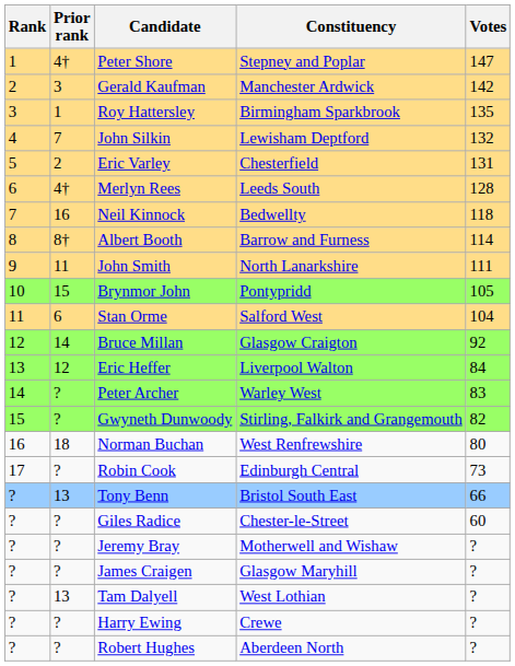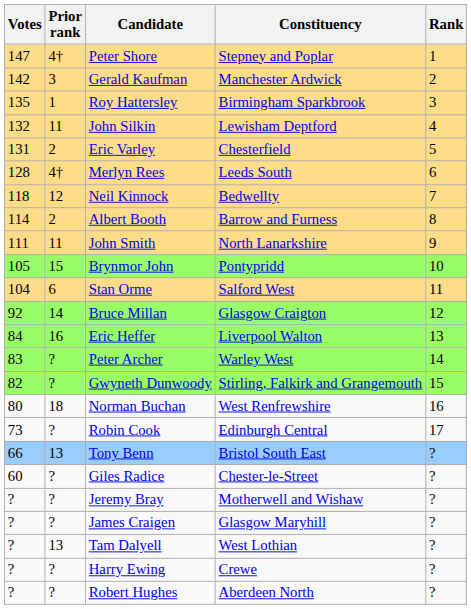 <table class="wikitable sortable">
 <tr>
-<th>Rank<br></th>
+<th>Votes<br></th>
 <th>Prior<br>rank<br></th>
 <th>Candidate<br></th>
 <th>Constituency<br></th>
-<th>Votes<br></th>
+<th>Rank<br></th>
 </tr>
 <tr bgcolor=ffdd88>
-<td>1</td>
+<td>147</td>
 <td>4†</td>
 <td><a href='#'>Peter Shore</a></td>
 <td><a href='#'>Stepney and Poplar</a></td>
-<td>147</td>
+<td>1</td>
 </tr>
 <tr bgcolor=ffdd88>
-<td>2</td>
+<td>142</td>
 <td>3</td>
 <td><a href='#'>Gerald Kaufman</a></td>
 <td><a href='#'>Manchester Ardwick</a></td>
-<td>142</td>
+<td>2</td>
 </tr>
 <tr bgcolor=ffdd88>
-<td>3</td>
+<td>135</td>
 <td>1</td>
 <td><a href='#'>Roy Hattersley</a></td>
 <td><a href='#'>Birmingham Sparkbrook</a></td>
-<td>135</td>
+<td>3</td>
 </tr>
 <tr bgcolor=ffdd88>
-<td>4</td>
-<td>7</td>
+<td>132</td>
+<td>11</td>
 <td><a href='#'>John Silkin</a></td>
 <td><a href='#'>Lewisham Deptford</a></td>
-<td>132</td>
+<td>4</td>
 </tr>
 <tr bgcolor=ffdd88>
-<td>5</td>
+<td>131</td>
 <td>2</td>
 <td><a href='#'>Eric Varley</a></td>
 <td><a href='#'>Chesterfield</a></td>
-<td>131</td>
+<td>5</td>
 </tr>
 <tr bgcolor=ffdd88>
-<td>6</td>
+<td>128</td>
 <td>4†</td>
 <td><a href='#'>Merlyn Rees</a></td>
 <td><a href='#'>Leeds South</a></td>
-<td>128</td>
+<td>6</td>
 </tr>
 <tr bgcolor=ffdd88>
-<td>7</td>
-<td>16</td>
+<td>118</td>
+<td>12</td>
 <td><a href='#'>Neil Kinnock</a></td>
 <td><a href='#'>Bedwellty</a></td>
-<td>118</td>
+<td>7</td>
 </tr>
 <tr bgcolor=ffdd88>
-<td>8</td>
-<td>8†</td>
+<td>114</td>
+<td>2</td>
 <td><a href='#'>Albert Booth</a></td>
 <td><a href='#'>Barrow and Furness</a></td>
-<td>114</td>
+<td>8</td>
 </tr>
 <tr bgcolor=ffdd88>
-<td>9</td>
+<td>111</td>
 <td>11</td>
 <td><a href='#'>John Smith</a></td>
 <td><a href='#'>North Lanarkshire</a></td>
-<td>111</td>
+<td>9</td>
 </tr>
 <tr bgcolor=99ff66>
-<td>10</td>
+<td>105</td>
 <td>15</td>
 <td><a href='#'>Brynmor John</a></td>
 <td><a href='#'>Pontypridd</a></td>
-<td>105</td>
+<td>10</td>
 </tr>
 <tr bgcolor=ffdd88>
-<td>11</td>
+<td>104</td>
 <td>6</td>
 <td><a href='#'>Stan Orme</a></td>
 <td><a href='#'>Salford West</a></td>
-<td>104</td>
+<td>11</td>
 </tr>
 <tr bgcolor=99ff66>
-<td>12</td>
+<td>92</td>
 <td>14</td>
 <td><a href='#'>Bruce Millan</a></td>
 <td><a href='#'>Glasgow Craigton</a></td>
-<td>92</td>
+<td>12</td>
 </tr>
 <tr bgcolor=99ff66>
-<td>13</td>
-<td>12</td>
+<td>84</td>
+<td>16</td>
 <td><a href='#'>Eric Heffer</a></td>
 <td><a href='#'>Liverpool Walton</a></td>
-<td>84</td>
+<td>13</td>
 </tr>
 <tr bgcolor=99ff66>
-<td>14</td>
+<td>83</td>
 <td>?</td>
 <td><a href='#'>Peter Archer</a></td>
 <td><a href='#'>Warley West</a></td>
-<td>83</td>
+<td>14</td>
 </tr>
 <tr bgcolor=99ff66>
-<td>15</td>
+<td>82</td>
 <td>?</td>
 <td><a href='#'>Gwyneth Dunwoody</a></td>
 <td><a href='#'>Stirling, Falkirk and Grangemouth</a></td>
-<td>82</td>
+<td>15</td>
 </tr>
 <tr>
-<td>16</td>
+<td>80</td>
 <td>18</td>
 <td><a href='#'>Norman Buchan</a></td>
 <td><a href='#'>West Renfrewshire</a></td>
-<td>80</td>
+<td>16</td>
 </tr>
 <tr>
-<td>17</td>
+<td>73</td>
 <td>?</td>
 <td><a href='#'>Robin Cook</a></td>
 <td><a href='#'>Edinburgh Central</a></td>
-<td>73</td>
+<td>17</td>
 </tr>
 <tr bgcolor=99ccff>
-<td>?</td>
+<td>66</td>
 <td>13</td>
 <td><a href='#'>Tony Benn</a></td>
 <td><a href='#'>Bristol South East</a></td>
-<td>66</td>
+<td>?</td>
 </tr>
 <tr>
-<td>?</td>
+<td>60</td>
 <td>?</td>
 <td><a href='#'>Giles Radice</a></td>
 <td><a href='#'>Chester-le-Street</a></td>
-<td>60</td>
+<td>?</td>
 </tr>
 <tr>
 <td>?</td>
 <td>?</td>
 <td><a href='#'>Jeremy Bray</a></td>
 <td><a href='#'>Motherwell and Wishaw</a></td>
 <td>?</td>
 </tr>
 <tr>
 <td>?</td>
 <td>?</td>
 <td><a href='#'>James Craigen</a></td>
 <td><a href='#'>Glasgow Maryhill</a></td>
 <td>?</td>
 </tr>
 <tr>
 <td>?</td>
 <td>13</td>
 <td><a href='#'>Tam Dalyell</a></td>
 <td><a href='#'>West Lothian</a></td>
 <td>?</td>
 </tr>
 <tr>
 <td>?</td>
 <td>?</td>
 <td><a href='#'>Harry Ewing</a></td>
 <td><a href='#'>Crewe</a></td>
 <td>?</td>
 </tr>
 <tr>
 <td>?</td>
 <td>?</td>
 <td><a href='#'>Robert Hughes</a></td>
 <td><a href='#'>Aberdeen North</a></td>
 <td>?</td>
 </tr>
 </table>
